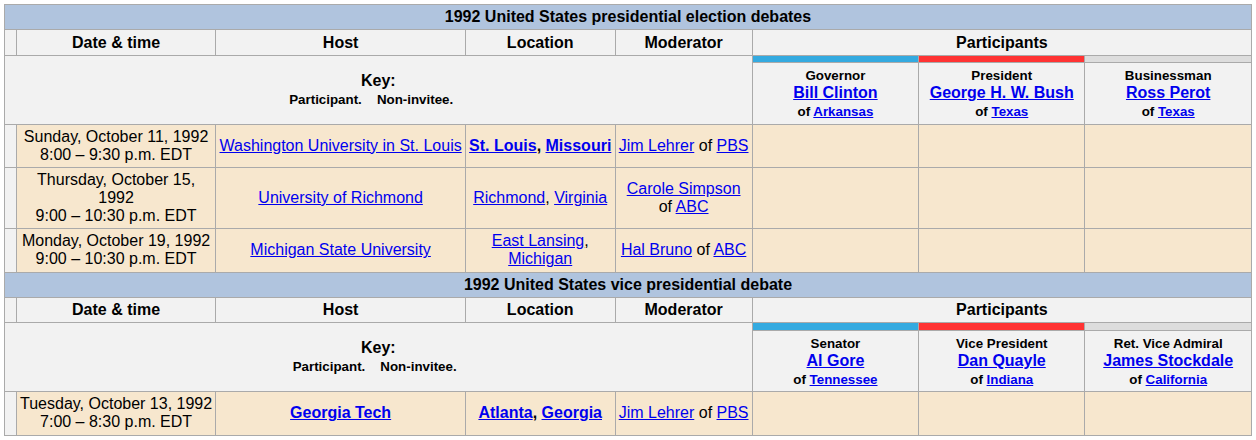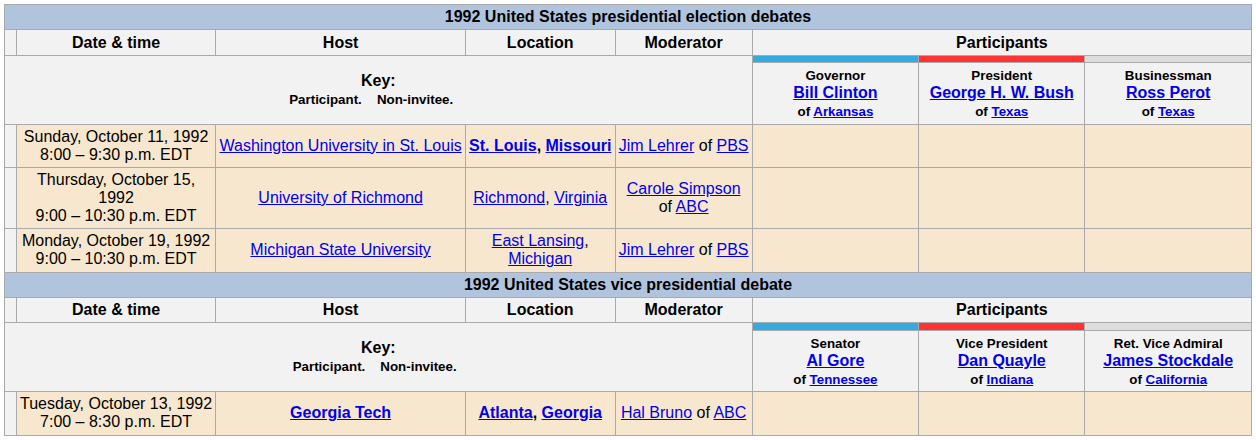 <table class="wikitable">
 <tr>
 <th colspan="17" style="background:#B0C4DE">1992 United States presidential election debates</th>
 </tr>
 <tr>
 <th style="white-space:nowrap;"> </th>
 <th>Date & time</th>
 <th>Host</th>
 <th>Location</th>
 <th>Moderator</th>
 <th colspan="11" scope="col">Participants</th>
 </tr>
 <tr>
 <th colspan="5" rowspan="2">Key:<br> <small>Participant.  </small>   <small>Non-invitee.   </small> </th>
 <th scope="col" style="width:10em; background: #34AAE0;"><small><a href='#'></a></small></th>
 <th scope="col" style="width:10em; background: #FF3333;"><small><a href='#'></a></small></th>
 <th scope="col" style="width:10em; background: #DDDDDD;"><small><a href='#'></a></small></th>
 </tr>
 <tr>
 <th><small>Governor</small><br><a href='#'>Bill Clinton</a><br><small>of <a href='#'>Arkansas</a></small></th>
 <th><small>President</small><br><a href='#'>George H. W. Bush</a><br><small>of <a href='#'>Texas</a></small></th>
 <th><small>Businessman</small><br><a href='#'>Ross Perot</a><br><small>of <a href='#'>Texas</a></small></th>
 </tr>
 <tr>
 </tr>
 <tr bgcolor="#F7E7CE">
 <th></th>
 <td style="white-space:nowrap; text-align:center;">Sunday, October 11, 1992<br>8:00 – 9:30 p.m. EDT</td>
 <td style="white-space:nowrap; text-align:center;"><a href='#'>Washington University in St. Louis</a></td>
 <td style="white-space:nowrap; text-align:center;"><strong><a href='#'>St. Louis</a>, <a href='#'>Missouri</a></strong></td>
 <td style="white-space:nowrap; text-align:center;"><a href='#'>Jim Lehrer</a> of <a href='#'>PBS</a></td>
 <td></td>
 <td></td>
 <td></td>
 </tr>
 <tr>
 </tr>
 <tr bgcolor="#F7E7CE">
 <th></th>
 <td style="text-align:center;">Thursday, October 15, 1992<br>9:00 – 10:30 p.m. EDT</td>
 <td style="text-align:center;"><a href='#'>University of Richmond</a></td>
 <td style="text-align:center;"><a href='#'>Richmond</a>, <a href='#'>Virginia</a></td>
 <td style="text-align:center;"><a href='#'>Carole Simpson</a> of <a href='#'>ABC</a></td>
 <td></td>
 <td></td>
 <td></td>
 </tr>
 <tr>
 </tr>
 <tr bgcolor="#F7E7CE">
 <th></th>
 <td style="text-align:center;">Monday, October 19, 1992<br>9:00 – 10:30 p.m. EDT</td>
 <td style="text-align:center;"><a href='#'>Michigan State University</a></td>
 <td style="text-align:center;"><a href='#'>East Lansing</a>, <a href='#'>Michigan</a></td>
-<td style="white-space:nowrap; text-align:center;"><a href='#'>Hal Bruno</a> of <a href='#'>ABC</a></td>
+<td style="text-align:center;"><a href='#'>Jim Lehrer</a> of <a href='#'>PBS</a></td>
 <td></td>
 <td></td>
 <td></td>
 </tr>
 <tr>
 <th style="background:#B0C4DE" colspan="16">1992 United States vice presidential debate</th>
 </tr>
 <tr>
 <th style="white-space:nowrap;"> </th>
 <th>Date & time</th>
 <th>Host</th>
 <th>Location</th>
 <th>Moderator</th>
 <th scope="col" colspan="10">Participants</th>
 </tr>
 <tr>
 <th colspan="5" rowspan="2">Key:<br> <small>Participant.  </small>   <small>Non-invitee.   </small></th>
 <th scope="col" style="width:10em; background: #34AAE0;"><small><a href='#'></a></small></th>
 <th scope="col" style="width:10em; background: #FF3333;"><small><a href='#'></a></small></th>
 <th scope="col" style="width:10em; background: #DDDDDD;"><small><a href='#'></a></small></th>
 </tr>
 <tr>
 <th><small>Senator</small><br><a href='#'>Al Gore</a><br><small>of <a href='#'>Tennessee</a></small></th>
 <th><small>Vice President</small><br><a href='#'>Dan Quayle</a><br><small>of <a href='#'>Indiana</a></small></th>
 <th><small>Ret. Vice Admiral</small><br><a href='#'>James Stockdale</a><br><small>of <a href='#'>California</a></small></th>
 </tr>
 <tr>
 </tr>
 <tr bgcolor="#F7E7CE">
 <th></th>
 <td style="white-space:nowrap; text-align:center;">Tuesday, October 13, 1992<br>7:00 – 8:30 p.m. EDT</td>
 <td style="white-space:nowrap; text-align:center;"><strong><a href='#'>Georgia Tech</a></strong></td>
 <td style="white-space:nowrap; text-align:center;"><strong><a href='#'>Atlanta</a>, <a href='#'>Georgia</a></strong></td>
-<td style="text-align:center;"><a href='#'>Jim Lehrer</a> of <a href='#'>PBS</a></td>
+<td style="white-space:nowrap; text-align:center;"><a href='#'>Hal Bruno</a> of <a href='#'>ABC</a></td>
 <td></td>
 <td></td>
 <td></td>
 </tr>
 </table>
